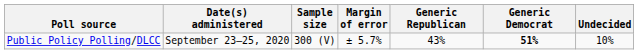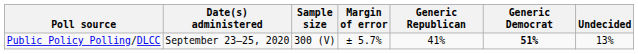 <table class="wikitable" style="font-size:90%;text-align:center;">
 <tr valign=bottom>
 <th>Poll source</th>
 <th>Date(s)<br>administered</th>
 <th>Sample<br>size</th>
 <th>Margin<br>of error</th>
 <th style="width:105px">Generic<br>Republican</th>
 <th style="width:105px">Generic<br>Democrat</th>
 <th>Undecided</th>
 </tr>
 <tr>
 <td style="text-align:left;"><a href='#'>Public Policy Polling</a>/<a href='#'>DLCC</a></td>
 <td>September 23–25, 2020</td>
 <td>300 (V)</td>
 <td>± 5.7%</td>
-<td>43%</td>
+<td>41%</td>
 <td><strong>51%</strong></td>
-<td>10%</td>
+<td>13%</td>
 </tr>
 </table>
